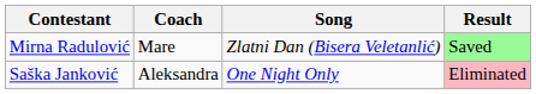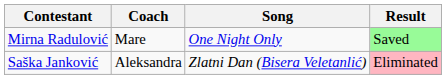 <table class="wikitable">
 <tr>
 <th>Contestant</th>
 <th>Coach</th>
 <th>Song</th>
 <th>Result</th>
 </tr>
 <tr>
 <td><a href='#'>Mirna Radulović</a></td>
 <td>Mare</td>
-<td><em>Zlatni Dan (<a href='#'>Bisera Veletanlić</a>)</em></td>
+<td><em><a href='#'>One Night Only</a></em></td>
 <td style="background:palegreen;">Saved</td>
 </tr>
 <tr>
 <td><a href='#'>Saška Janković</a></td>
 <td>Aleksandra</td>
-<td><em><a href='#'>One Night Only</a></em></td>
+<td><em>Zlatni Dan (<a href='#'>Bisera Veletanlić</a>)</em></td>
 <td style="background:lightpink;">Eliminated</td>
 </tr>
 </table>
